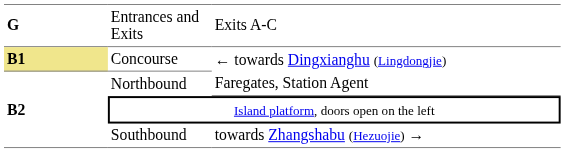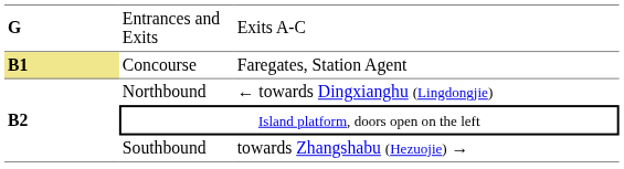 <table cellspacing=0 cellpadding=3>
 <tr>
 <td style="border-top:solid 1px gray;border-bottom:solid 1px gray;" width=100><strong>G</strong></td>
 <td style="border-top:solid 1px gray;border-bottom:solid 1px gray;" width=100>Entrances and Exits</td>
 <td style="border-top:solid 1px gray;border-bottom:solid 1px gray;" width=350>Exits A-C</td>
 </tr>
 <tr>
 <td style="background: khaki; border-bottom:solid 1px gray;"><strong>B1</strong></td>
 <td style="border-bottom:solid 1px gray;">Concourse</td>
-<td>←  towards <a href='#'>Dingxianghu</a> <small>(<a href='#'>Lingdongjie</a>)</small></td>
+<td style="border-bottom:solid 1px gray;">Faregates, Station Agent</td>
 </tr>
 <tr>
 <td style="border-bottom:solid 1px gray;" rowspan=3><strong>B2</strong></td>
 <td>Northbound</td>
-<td style="border-bottom:solid 1px gray;">Faregates, Station Agent</td>
+<td>←  towards <a href='#'>Dingxianghu</a> <small>(<a href='#'>Lingdongjie</a>)</small></td>
 </tr>
 <tr>
 <td style="border-right:solid 2px black;border-left:solid 2px black;border-top:solid 2px black;border-bottom:solid 2px black;text-align:center;" colspan=2><small><a href='#'>Island platform</a>, doors open on the left</small></td>
 </tr>
 <tr>
 <td style="border-bottom:solid 1px gray;">Southbound</td>
 <td style="border-bottom:solid 1px gray;">  towards <a href='#'>Zhangshabu</a> <small>(<a href='#'>Hezuojie</a>)</small> →</td>
 </tr>
 </table>
